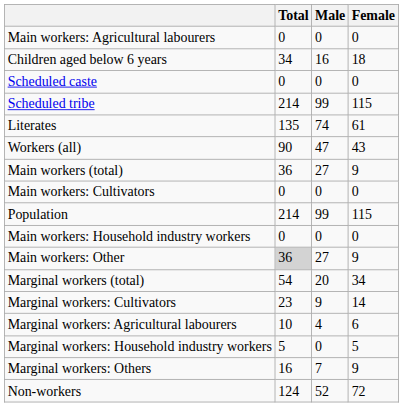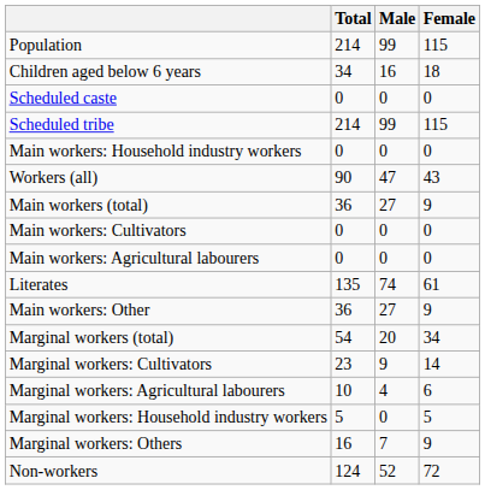 <table class="wikitable sortable">
 <tr>
 <th></th>
 <th>Total</th>
 <th>Male</th>
 <th>Female</th>
 </tr>
 <tr>
-<td>Main workers: Agricultural labourers</td>
-<td>0</td>
-<td>0</td>
-<td>0</td>
+<td>Population</td>
+<td>214</td>
+<td>99</td>
+<td>115</td>
 </tr>
 <tr>
 <td>Children aged below 6 years</td>
 <td>34</td>
 <td>16</td>
 <td>18</td>
 </tr>
 <tr>
 <td><a href='#'>Scheduled caste</a></td>
 <td>0</td>
 <td>0</td>
 <td>0</td>
 </tr>
 <tr>
 <td><a href='#'>Scheduled tribe</a></td>
 <td>214</td>
 <td>99</td>
 <td>115</td>
 </tr>
 <tr>
-<td>Literates</td>
-<td>135</td>
-<td>74</td>
-<td>61</td>
+<td>Main workers: Household industry workers</td>
+<td>0</td>
+<td>0</td>
+<td>0</td>
 </tr>
 <tr>
 <td>Workers (all)</td>
 <td>90</td>
 <td>47</td>
 <td>43</td>
 </tr>
 <tr>
 <td>Main workers (total)</td>
 <td>36</td>
 <td>27</td>
 <td>9</td>
 </tr>
 <tr>
 <td>Main workers: Cultivators</td>
 <td>0</td>
 <td>0</td>
 <td>0</td>
 </tr>
 <tr>
-<td>Population</td>
-<td>214</td>
-<td>99</td>
-<td>115</td>
-</tr>
-<tr>
-<td>Main workers: Household industry workers</td>
+<td>Main workers: Agricultural labourers</td>
 <td>0</td>
 <td>0</td>
 <td>0</td>
 </tr>
 <tr>
+<td>Literates</td>
+<td>135</td>
+<td>74</td>
+<td>61</td>
+</tr>
+<tr>
 <td>Main workers: Other</td>
-<td style="background: lightgrey;">36</td>
+<td>36</td>
 <td>27</td>
 <td>9</td>
 </tr>
 <tr>
 <td>Marginal workers (total)</td>
 <td>54</td>
 <td>20</td>
 <td>34</td>
 </tr>
 <tr>
 <td>Marginal workers: Cultivators</td>
 <td>23</td>
 <td>9</td>
 <td>14</td>
 </tr>
 <tr>
 <td>Marginal workers: Agricultural labourers</td>
 <td>10</td>
 <td>4</td>
 <td>6</td>
 </tr>
 <tr>
 <td>Marginal workers: Household industry workers</td>
 <td>5</td>
 <td>0</td>
 <td>5</td>
 </tr>
 <tr>
 <td>Marginal workers: Others</td>
 <td>16</td>
 <td>7</td>
 <td>9</td>
 </tr>
 <tr>
 <td>Non-workers</td>
 <td>124</td>
 <td>52</td>
 <td>72</td>
 </tr>
 </table>
